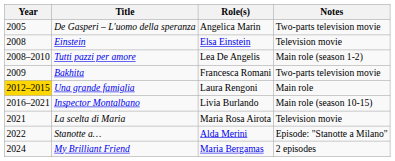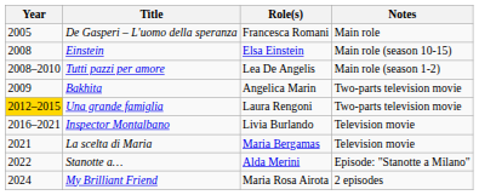 <table class="wikitable plainrowheaders sortable">
 <tr>
 <th scope="col">Year</th>
 <th scope="col">Title</th>
 <th scope="col">Role(s)</th>
 <th scope="col" class="unsortable">Notes</th>
 </tr>
 <tr>
 <td>2005</td>
 <td><em>De Gasperi – L'uomo della speranza</em></td>
-<td>Angelica Marin</td>
-<td>Two-parts television movie</td>
+<td>Francesca Romani</td>
+<td>Main role</td>
 </tr>
 <tr>
 <td>2008</td>
 <td><em><a href='#'>Einstein</a></em></td>
 <td><a href='#'>Elsa Einstein</a></td>
-<td>Television movie</td>
+<td>Main role (season 10-15)</td>
 </tr>
 <tr>
 <td>2008–2010</td>
 <td><em><a href='#'>Tutti pazzi per amore</a></em></td>
 <td>Lea De Angelis</td>
 <td>Main role (season 1-2)</td>
 </tr>
 <tr>
 <td>2009</td>
 <td><em><a href='#'>Bakhita</a></em></td>
-<td>Francesca Romani</td>
+<td>Angelica Marin</td>
 <td>Two-parts television movie</td>
 </tr>
 <tr>
 <td style="background: gold;">2012–2015</td>
 <td><em><a href='#'>Una grande famiglia</a></em></td>
 <td>Laura Rengoni</td>
-<td>Main role</td>
+<td>Two-parts television movie</td>
 </tr>
 <tr>
 <td>2016–2021</td>
 <td><em><a href='#'>Inspector Montalbano</a></em></td>
 <td>Livia Burlando</td>
-<td>Main role (season 10-15)</td>
+<td>Television movie</td>
 </tr>
 <tr>
 <td>2021</td>
 <td><em>La scelta di Maria</em></td>
-<td>Maria Rosa Airota</td>
+<td><a href='#'>Maria Bergamas</a></td>
 <td>Television movie</td>
 </tr>
 <tr>
 <td>2022</td>
 <td><em>Stanotte a…</em></td>
 <td><a href='#'>Alda Merini</a></td>
 <td>Episode: "Stanotte a Milano"</td>
 </tr>
 <tr>
 <td>2024</td>
 <td><em><a href='#'>My Brilliant Friend</a></em></td>
-<td><a href='#'>Maria Bergamas</a></td>
+<td>Maria Rosa Airota</td>
 <td>2 episodes</td>
 </tr>
 </table>
